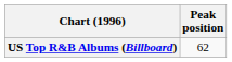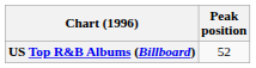 <table class="wikitable sortable plainrowheaders" style="text-align:center">
 <tr>
 <th scope="col">Chart (1996)</th>
 <th scope="col">Peak<br>position</th>
 </tr>
 <tr>
 <th scope="row">US <a href='#'>Top R&B Albums</a> (<em><a href='#'>Billboard</a></em>)</th>
-<td>62</td>
+<td>52</td>
 </tr>
 </table>
